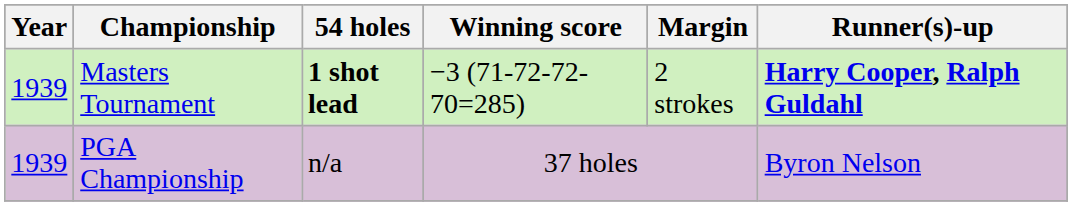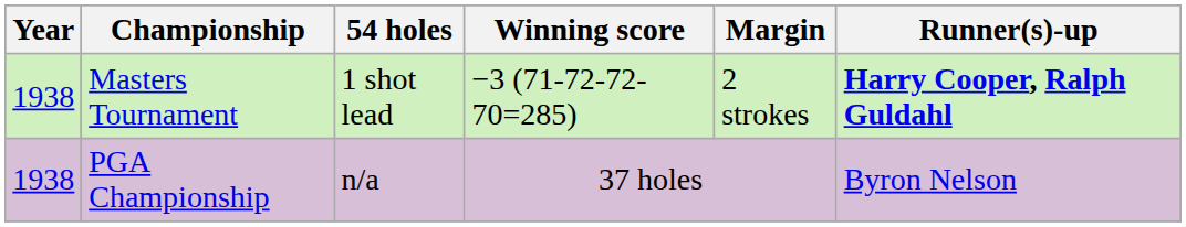 <table class="wikitable">
 <tr>
 <th>Year</th>
 <th>Championship</th>
 <th>54 holes</th>
 <th>Winning score</th>
 <th>Margin</th>
 <th>Runner(s)-up</th>
 </tr>
 <tr style="background:#D0F0C0;">
-<td><a href='#'>1939</a></td>
+<td><a href='#'>1938</a></td>
 <td><a href='#'>Masters Tournament</a></td>
-<td><strong>1 shot lead</strong></td>
+<td>1 shot lead</td>
 <td>−3 (71-72-72-70=285)</td>
 <td>2 strokes</td>
 <td><strong> <a href='#'>Harry Cooper</a>,  <a href='#'>Ralph Guldahl</a></strong></td>
 </tr>
 <tr style="background:#D8BFD8;">
-<td><a href='#'>1939</a></td>
+<td><a href='#'>1938</a></td>
 <td><a href='#'>PGA Championship</a></td>
 <td>n/a</td>
 <td colspan=2 align=center>37 holes</td>
 <td> <a href='#'>Byron Nelson</a></td>
 </tr>
 </table>
